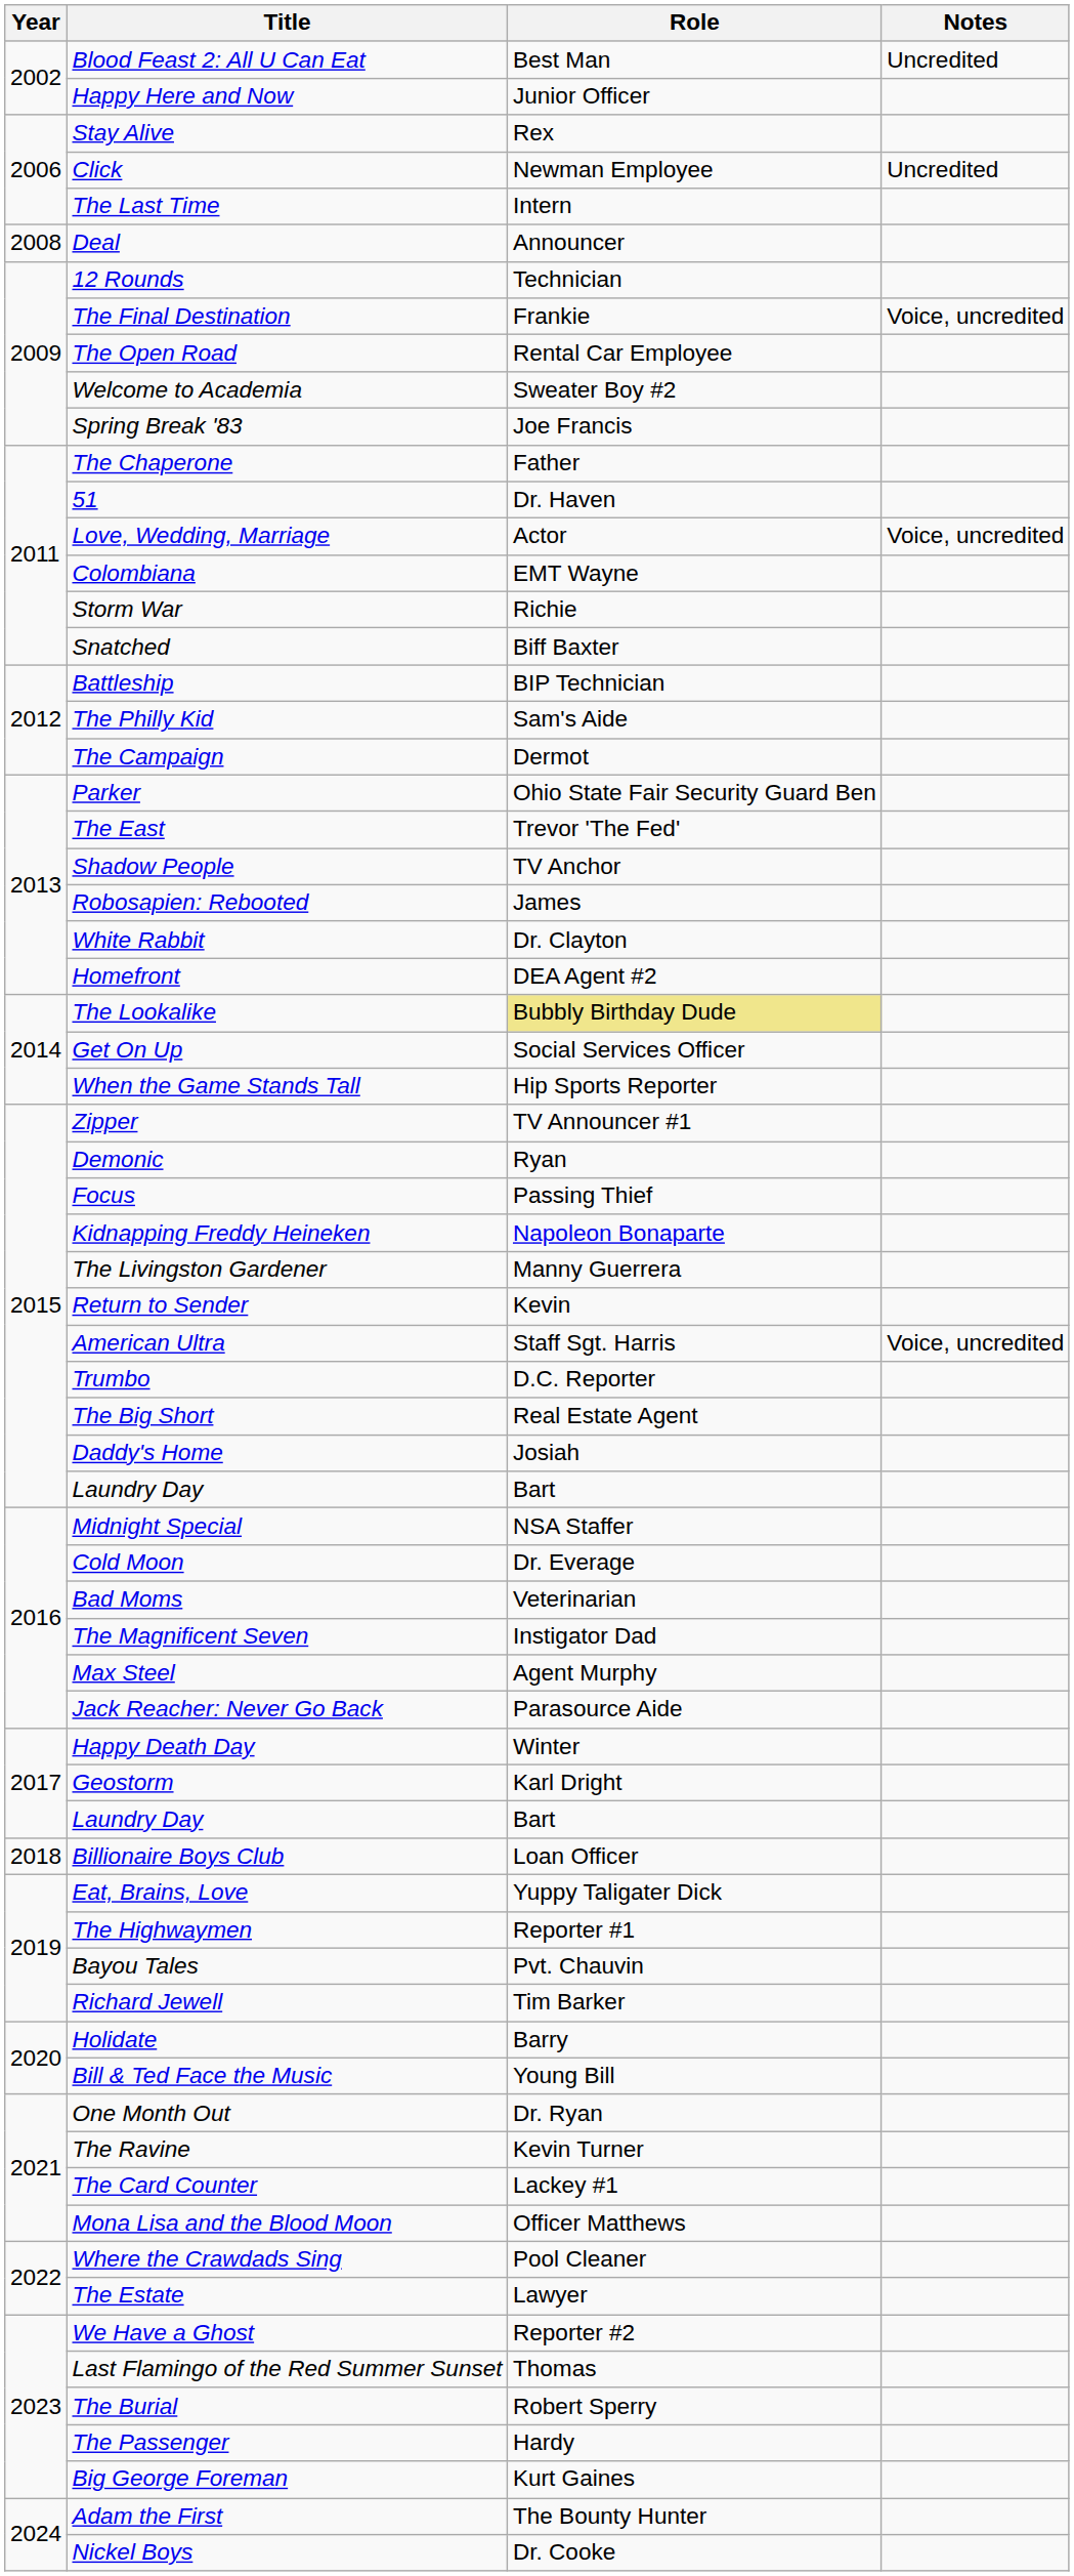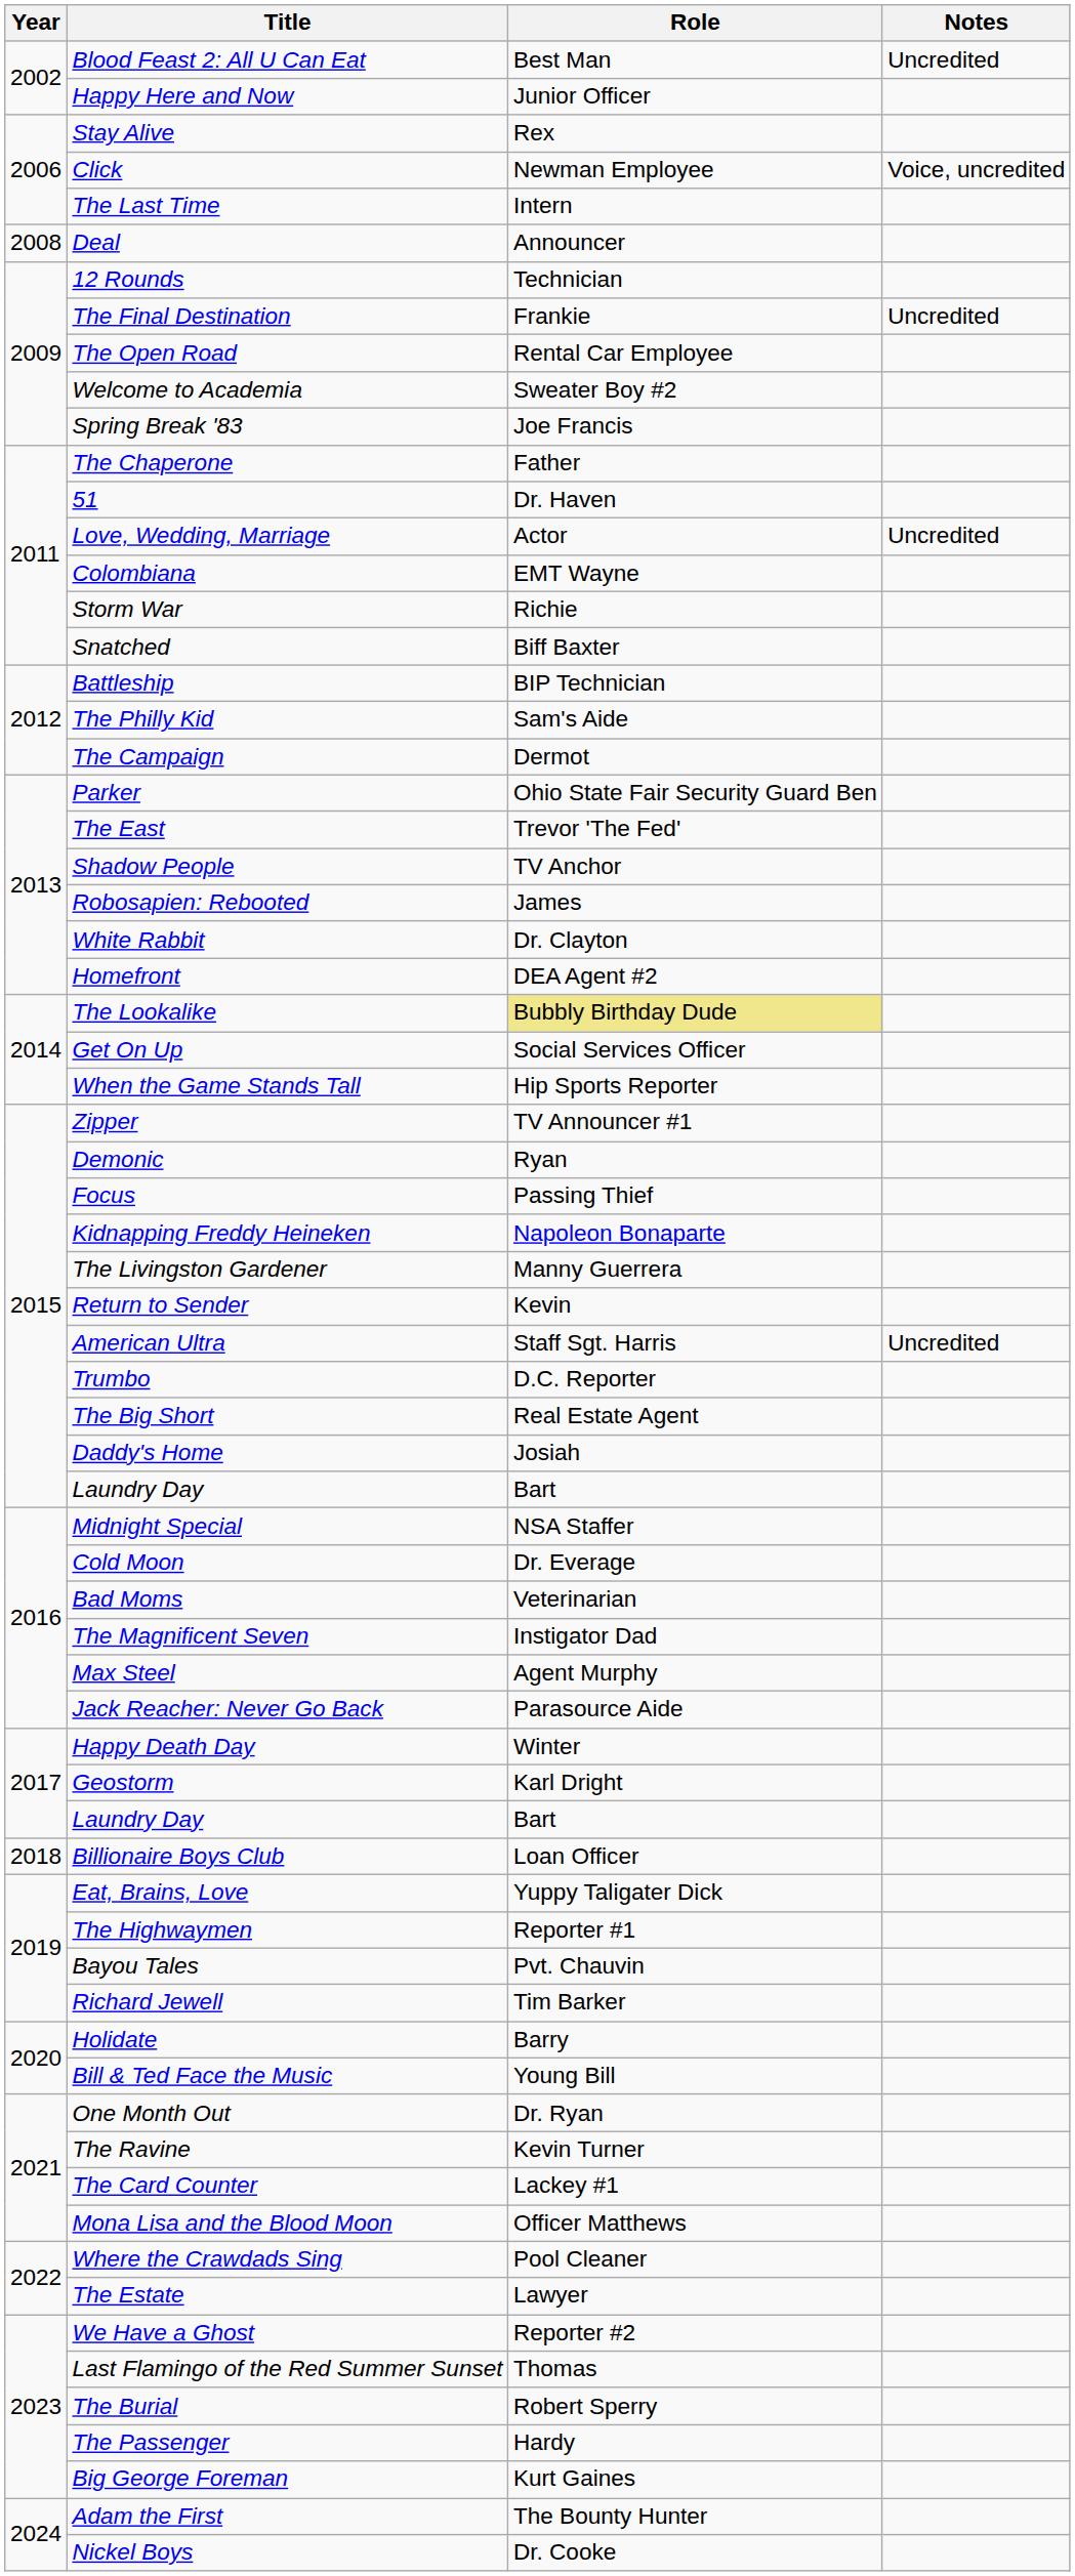 <table class="wikitable sortable">
 <tr>
 <th>Year</th>
 <th>Title</th>
 <th>Role</th>
 <th class="unsortable">Notes</th>
 </tr>
 <tr>
 <td rowspan="2">2002</td>
 <td><em><a href='#'>Blood Feast 2: All U Can Eat</a></em></td>
 <td>Best Man</td>
 <td>Uncredited</td>
 </tr>
 <tr>
 <td><em><a href='#'>Happy Here and Now</a></em></td>
 <td>Junior Officer</td>
 <td></td>
 </tr>
 <tr>
 <td rowspan="3">2006</td>
 <td><em><a href='#'>Stay Alive</a></em></td>
 <td>Rex</td>
 <td></td>
 </tr>
 <tr>
 <td><em><a href='#'>Click</a></em></td>
 <td>Newman Employee</td>
-<td>Uncredited</td>
+<td>Voice, uncredited</td>
 </tr>
 <tr>
 <td><em><a href='#'>The Last Time</a></em></td>
 <td>Intern</td>
 <td></td>
 </tr>
 <tr>
 <td>2008</td>
 <td><em><a href='#'>Deal</a></em></td>
 <td>Announcer</td>
 <td></td>
 </tr>
 <tr>
 <td rowspan="5">2009</td>
 <td><em><a href='#'>12 Rounds</a></em></td>
 <td>Technician</td>
 <td></td>
 </tr>
 <tr>
 <td><em><a href='#'>The Final Destination</a></em></td>
 <td>Frankie</td>
-<td>Voice, uncredited</td>
+<td>Uncredited</td>
 </tr>
 <tr>
 <td><em><a href='#'>The Open Road</a></em></td>
 <td>Rental Car Employee</td>
 <td></td>
 </tr>
 <tr>
 <td><em>Welcome to Academia</em></td>
 <td>Sweater Boy #2</td>
 <td></td>
 </tr>
 <tr>
 <td><em>Spring Break '83</em></td>
 <td>Joe Francis</td>
 <td></td>
 </tr>
 <tr>
 <td rowspan="6">2011</td>
 <td><em><a href='#'>The Chaperone</a></em></td>
 <td>Father</td>
 <td></td>
 </tr>
 <tr>
 <td><em><a href='#'>51</a></em></td>
 <td>Dr. Haven</td>
 <td></td>
 </tr>
 <tr>
 <td><em><a href='#'>Love, Wedding, Marriage</a></em></td>
 <td>Actor</td>
-<td>Voice, uncredited</td>
+<td>Uncredited</td>
 </tr>
 <tr>
 <td><em><a href='#'>Colombiana</a></em></td>
 <td>EMT Wayne</td>
 <td></td>
 </tr>
 <tr>
 <td><em>Storm War</em></td>
 <td>Richie</td>
 <td></td>
 </tr>
 <tr>
 <td><em>Snatched</em></td>
 <td>Biff Baxter</td>
 <td></td>
 </tr>
 <tr>
 <td rowspan="3">2012</td>
 <td><em><a href='#'>Battleship</a></em></td>
 <td>BIP Technician</td>
 <td></td>
 </tr>
 <tr>
 <td><em><a href='#'>The Philly Kid</a></em></td>
 <td>Sam's Aide</td>
 <td></td>
 </tr>
 <tr>
 <td><em><a href='#'>The Campaign</a></em></td>
 <td>Dermot</td>
 <td></td>
 </tr>
 <tr>
 <td rowspan="6">2013</td>
 <td><em><a href='#'>Parker</a></em></td>
 <td>Ohio State Fair Security Guard Ben</td>
 <td></td>
 </tr>
 <tr>
 <td><em><a href='#'>The East</a></em></td>
 <td>Trevor 'The Fed'</td>
 <td></td>
 </tr>
 <tr>
 <td><em><a href='#'>Shadow People</a></em></td>
 <td>TV Anchor</td>
 <td></td>
 </tr>
 <tr>
 <td><em><a href='#'>Robosapien: Rebooted</a></em></td>
 <td>James</td>
 <td></td>
 </tr>
 <tr>
 <td><em><a href='#'>White Rabbit</a></em></td>
 <td>Dr. Clayton</td>
 <td></td>
 </tr>
 <tr>
 <td><em><a href='#'>Homefront</a></em></td>
 <td>DEA Agent #2</td>
 <td></td>
 </tr>
 <tr>
 <td rowspan="3">2014</td>
 <td><em><a href='#'>The Lookalike</a></em></td>
 <td style="background: khaki;">Bubbly Birthday Dude</td>
 <td></td>
 </tr>
 <tr>
 <td><em><a href='#'>Get On Up</a></em></td>
 <td>Social Services Officer</td>
 <td></td>
 </tr>
 <tr>
 <td><em><a href='#'>When the Game Stands Tall</a></em></td>
 <td>Hip Sports Reporter</td>
 <td></td>
 </tr>
 <tr>
 <td rowspan="11">2015</td>
 <td><em><a href='#'>Zipper</a></em></td>
 <td>TV Announcer #1</td>
 <td></td>
 </tr>
 <tr>
 <td><em><a href='#'>Demonic</a></em></td>
 <td>Ryan</td>
 <td></td>
 </tr>
 <tr>
 <td><em><a href='#'>Focus</a></em></td>
 <td>Passing Thief</td>
 <td></td>
 </tr>
 <tr>
 <td><em><a href='#'>Kidnapping Freddy Heineken</a></em></td>
 <td><a href='#'>Napoleon Bonaparte</a></td>
 <td></td>
 </tr>
 <tr>
 <td><em>The Livingston Gardener</em></td>
 <td>Manny Guerrera</td>
 <td></td>
 </tr>
 <tr>
 <td><em><a href='#'>Return to Sender</a></em></td>
 <td>Kevin</td>
 <td></td>
 </tr>
 <tr>
 <td><em><a href='#'>American Ultra</a></em></td>
 <td>Staff Sgt. Harris</td>
-<td>Voice, uncredited</td>
+<td>Uncredited</td>
 </tr>
 <tr>
 <td><em><a href='#'>Trumbo</a></em></td>
 <td>D.C. Reporter</td>
 <td></td>
 </tr>
 <tr>
 <td><em><a href='#'>The Big Short</a></em></td>
 <td>Real Estate Agent</td>
 <td></td>
 </tr>
 <tr>
 <td><em><a href='#'>Daddy's Home</a></em></td>
 <td>Josiah</td>
 <td></td>
 </tr>
 <tr>
 <td><em>Laundry Day</em></td>
 <td>Bart</td>
 <td></td>
 </tr>
 <tr>
 <td rowspan="6">2016</td>
 <td><em><a href='#'>Midnight Special</a></em></td>
 <td>NSA Staffer</td>
 <td></td>
 </tr>
 <tr>
 <td><em><a href='#'>Cold Moon</a></em></td>
 <td>Dr. Everage</td>
 <td></td>
 </tr>
 <tr>
 <td><em><a href='#'>Bad Moms</a></em></td>
 <td>Veterinarian</td>
 <td></td>
 </tr>
 <tr>
 <td><em><a href='#'>The Magnificent Seven</a></em></td>
 <td>Instigator Dad</td>
 <td></td>
 </tr>
 <tr>
 <td><em><a href='#'>Max Steel</a></em></td>
 <td>Agent Murphy</td>
 <td></td>
 </tr>
 <tr>
 <td><em><a href='#'>Jack Reacher: Never Go Back</a></em></td>
 <td>Parasource Aide</td>
 <td></td>
 </tr>
 <tr>
 <td rowspan="3">2017</td>
 <td><em><a href='#'>Happy Death Day</a></em></td>
 <td>Winter</td>
 <td></td>
 </tr>
 <tr>
 <td><em><a href='#'>Geostorm</a></em></td>
 <td>Karl Dright</td>
 <td></td>
 </tr>
 <tr>
 <td><em><a href='#'>Laundry Day</a></em></td>
 <td>Bart</td>
 <td></td>
 </tr>
 <tr>
 <td>2018</td>
 <td><em><a href='#'>Billionaire Boys Club</a></em></td>
 <td>Loan Officer</td>
 <td></td>
 </tr>
 <tr>
 <td rowspan="4">2019</td>
 <td><em><a href='#'>Eat, Brains, Love</a></em></td>
 <td>Yuppy Taligater Dick</td>
 <td></td>
 </tr>
 <tr>
 <td><em><a href='#'>The Highwaymen</a></em></td>
 <td>Reporter #1</td>
 <td></td>
 </tr>
 <tr>
 <td><em>Bayou Tales</em></td>
 <td>Pvt. Chauvin</td>
 <td></td>
 </tr>
 <tr>
 <td><em><a href='#'>Richard Jewell</a></em></td>
 <td>Tim Barker</td>
 </tr>
 <tr>
 <td rowspan="2">2020</td>
 <td><em><a href='#'>Holidate</a></em></td>
 <td>Barry</td>
 <td></td>
 </tr>
 <tr>
 <td><em><a href='#'>Bill & Ted Face the Music</a></em></td>
 <td>Young Bill</td>
 <td></td>
 </tr>
 <tr>
 <td rowspan="4">2021</td>
 <td><em>One Month Out</em></td>
 <td>Dr. Ryan</td>
 <td></td>
 </tr>
 <tr>
 <td><em>The Ravine</em></td>
 <td>Kevin Turner</td>
 <td></td>
 </tr>
 <tr>
 <td><em><a href='#'>The Card Counter</a></em></td>
 <td>Lackey #1</td>
 <td></td>
 </tr>
 <tr>
 <td><em><a href='#'>Mona Lisa and the Blood Moon</a></em></td>
 <td>Officer Matthews</td>
 <td></td>
 </tr>
 <tr>
 <td rowspan="2">2022</td>
 <td><em><a href='#'>Where the Crawdads Sing</a></em></td>
 <td>Pool Cleaner</td>
 <td></td>
 </tr>
 <tr>
 <td><em><a href='#'>The Estate</a></em></td>
 <td>Lawyer</td>
 <td></td>
 </tr>
 <tr>
 <td rowspan="5">2023</td>
 <td><em><a href='#'>We Have a Ghost</a></em></td>
 <td>Reporter #2</td>
 <td></td>
 </tr>
 <tr>
 <td><em>Last Flamingo of the Red Summer Sunset</em></td>
 <td>Thomas</td>
 <td></td>
 </tr>
 <tr>
 <td><em><a href='#'>The Burial</a></em></td>
 <td>Robert Sperry</td>
 <td></td>
 </tr>
 <tr>
 <td><em><a href='#'>The Passenger</a></em></td>
 <td>Hardy</td>
 <td></td>
 </tr>
 <tr>
 <td><em><a href='#'>Big George Foreman</a></em></td>
 <td>Kurt Gaines</td>
 <td></td>
 </tr>
 <tr>
 <td rowspan="2">2024</td>
 <td><em><a href='#'>Adam the First</a></em></td>
 <td>The Bounty Hunter</td>
 <td></td>
 </tr>
 <tr>
 <td><em><a href='#'>Nickel Boys</a></em></td>
 <td>Dr. Cooke</td>
 <td></td>
 </tr>
 </table>
